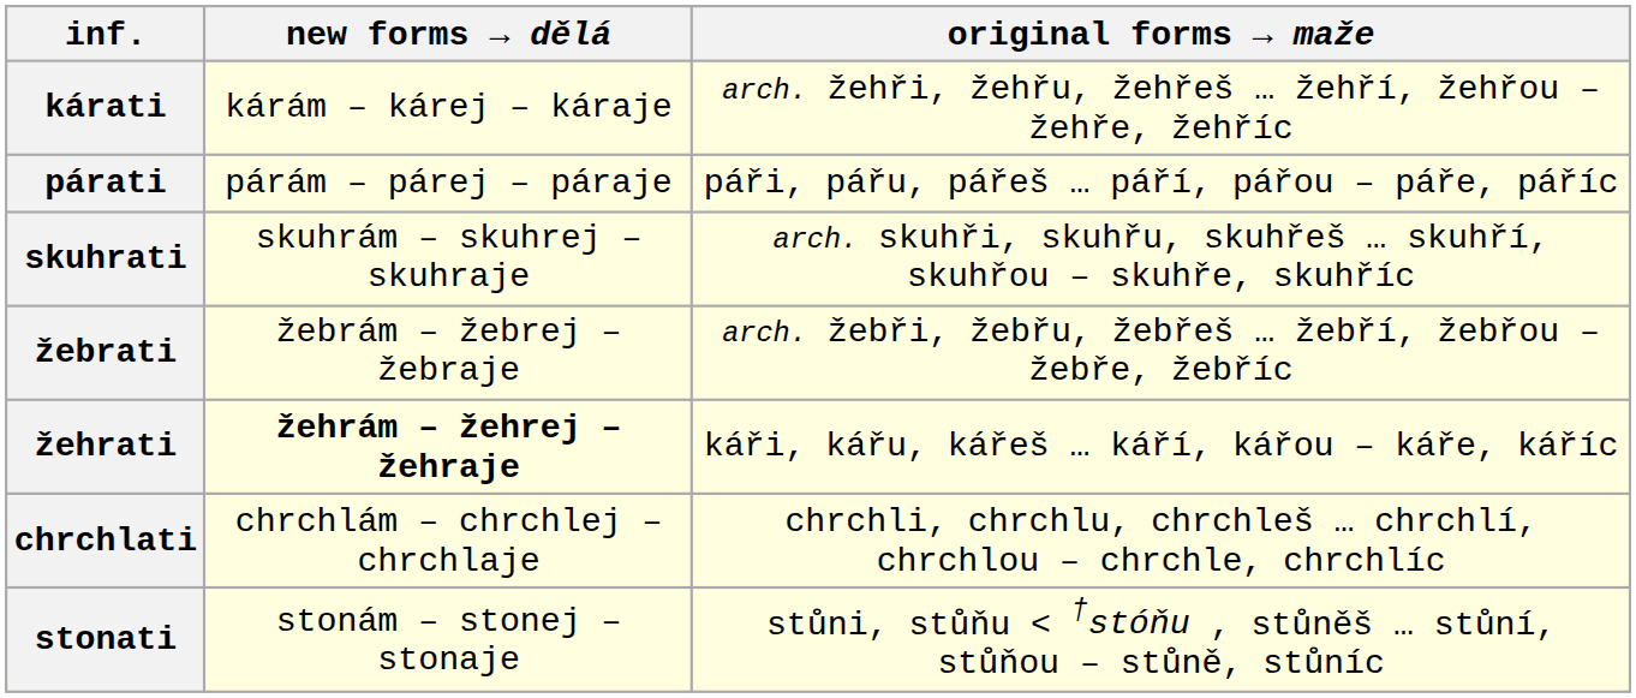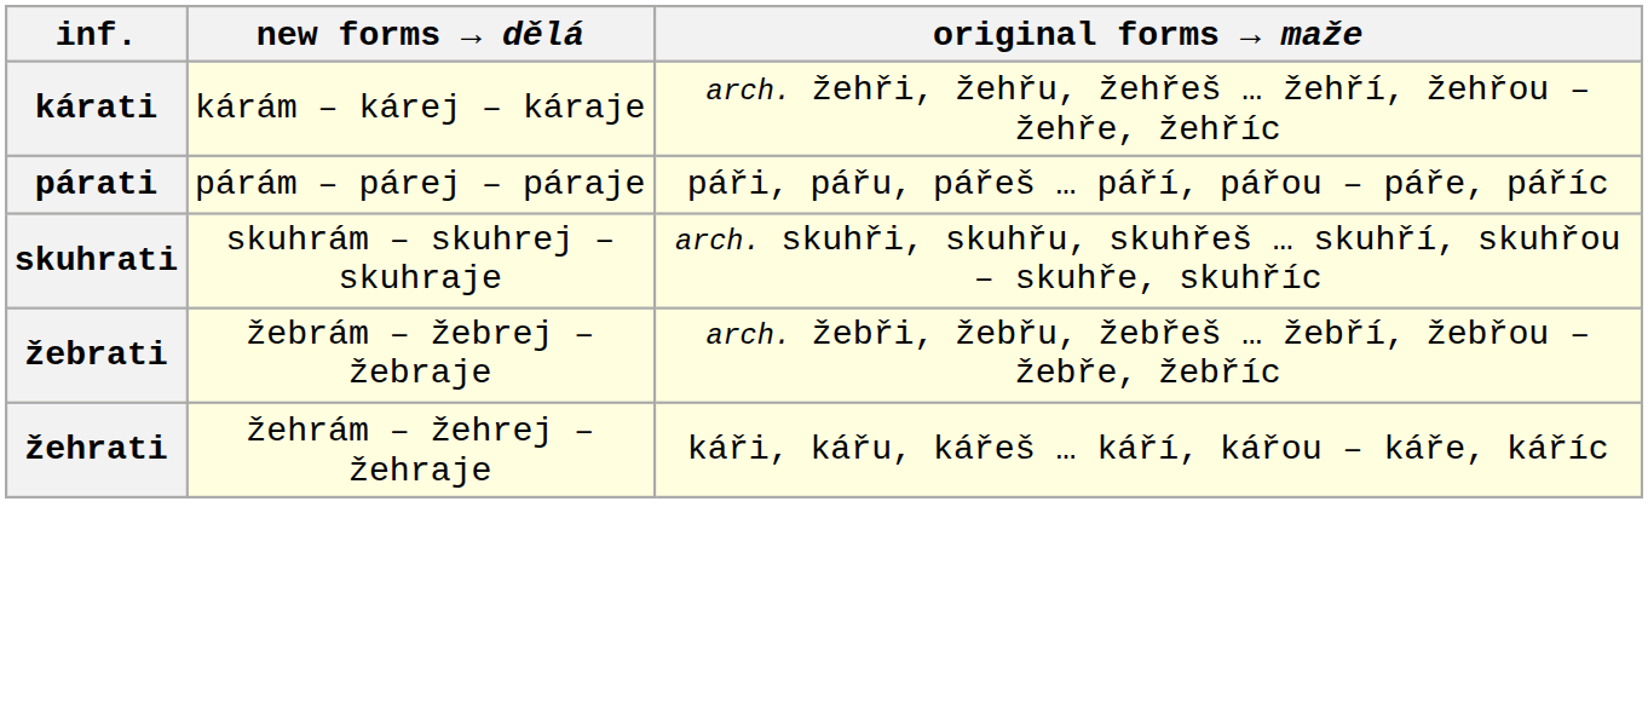 <table class="wikitable" border="1" width=100% style="text-align:center; background:lightyellow">
 <tr>
 <th>inf.</th>
 <th>new forms → <em>dělá</em></th>
 <th>original forms → <em>maže</em></th>
 </tr>
 <tr>
 <th>kárati</th>
 <td>kárám – kárej – káraje</td>
 <td><small><em>arch.</em></small> žehři, žehřu, žehřeš … žehří, žehřou – žehře, žehříc</td>
 </tr>
 <tr>
 <th>párati</th>
 <td>párám – párej – páraje</td>
 <td>páři, pářu, pářeš … páří, pářou – páře, páříc</td>
 </tr>
 <tr>
 <th>skuhrati</th>
 <td>skuhrám – skuhrej – skuhraje</td>
 <td><small><em>arch.</em></small> skuhři, skuhřu, skuhřeš … skuhří, skuhřou – skuhře, skuhříc</td>
 </tr>
 <tr>
 <th>žebrati</th>
 <td>žebrám – žebrej – žebraje</td>
 <td><small><em>arch.</em></small> žebři, žebřu, žebřeš … žebří, žebřou – žebře, žebříc</td>
 </tr>
 <tr>
 <th>žehrati</th>
-<td><strong>žehrám – žehrej – žehraje</strong></td>
+<td>žehrám – žehrej – žehraje</td>
 <td>káři, kářu, kářeš … káří, kářou – káře, káříc</td>
 </tr>
-<tr>
-<th>chrchlati</th>
-<td>chrchlám – chrchlej – chrchlaje</td>
-<td>chrchli, chrchlu, chrchleš … chrchlí, chrchlou – chrchle, chrchlíc</td>
-</tr>
-<tr>
-<th>stonati</th>
-<td>stonám – stonej – stonaje</td>
-<td>stůni, stůňu  < <em><sup>†</sup>stóňu</em> , stůněš … stůní, stůňou – stůně, stůníc</td>
-</tr>
 </table>
